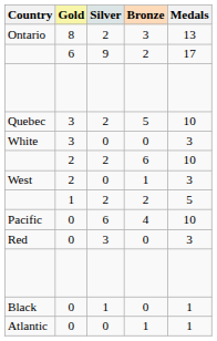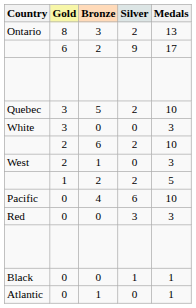 <table class="wikitable sortable" style="text-align: center;">
 <tr bgcolor="#efefef" align=center>
 <th align=left>Country</th>
 <th style="background-color: #F7F6A8;"> Gold</th>
+<th style="background-color: #FFDAB9;"> Bronze</th>
 <th style="background-color: #DCE5E5;"> Silver</th>
-<th style="background-color: #FFDAB9;"> Bronze</th>
 <th>Medals</th>
 </tr>
 <tr align=center>
 <td align=left> Ontario</td>
 <td>8</td>
+<td>3</td>
 <td>2</td>
-<td>3</td>
 <td>13</td>
 </tr>
 <tr align=center>
 <td align=left></td>
 <td>6</td>
+<td>2</td>
 <td>9</td>
-<td>2</td>
 <td>17</td>
 </tr>
 <tr align=center>
 <td align=left><br><em></em><br> </td>
 <td></td>
 <td></td>
 <td></td>
 <td></td>
 </tr>
 <tr align=center>
 <td align=left> Quebec</td>
 <td>3</td>
+<td>5</td>
 <td>2</td>
-<td>5</td>
 <td>10</td>
 </tr>
 <tr align=center>
 <td align=left> White</td>
 <td>3</td>
 <td>0</td>
 <td>0</td>
 <td>3</td>
 </tr>
 <tr align=center>
 <td align=left></td>
 <td>2</td>
+<td>6</td>
 <td>2</td>
-<td>6</td>
 <td>10</td>
 </tr>
 <tr align=center>
 <td align=left> West</td>
 <td>2</td>
+<td>1</td>
 <td>0</td>
-<td>1</td>
 <td>3</td>
 </tr>
 <tr align=center>
 <td align=left></td>
 <td>1</td>
 <td>2</td>
 <td>2</td>
 <td>5</td>
 </tr>
 <tr align=center>
 <td align=left> Pacific</td>
 <td>0</td>
+<td>4</td>
 <td>6</td>
-<td>4</td>
 <td>10</td>
 </tr>
 <tr align=center>
 <td align=left> Red</td>
 <td>0</td>
+<td>0</td>
 <td>3</td>
-<td>0</td>
 <td>3</td>
 </tr>
 <tr align=center>
 <td align=left><br><em></em><br> </td>
 <td></td>
 <td></td>
 <td></td>
 <td></td>
 </tr>
 <tr align=center>
 <td align=left> Black</td>
 <td>0</td>
+<td>0</td>
 <td>1</td>
-<td>0</td>
 <td>1</td>
 </tr>
 <tr align=center>
 <td align=left> Atlantic</td>
 <td>0</td>
+<td>1</td>
 <td>0</td>
-<td>1</td>
 <td>1</td>
 </tr>
 </table>
